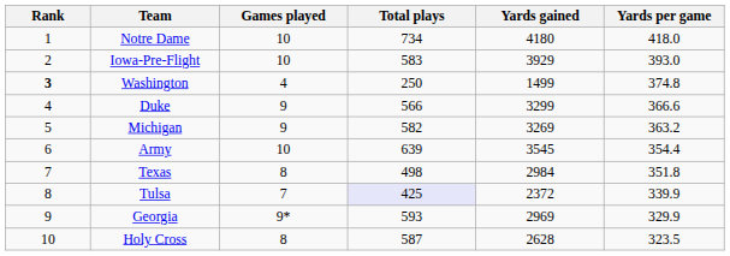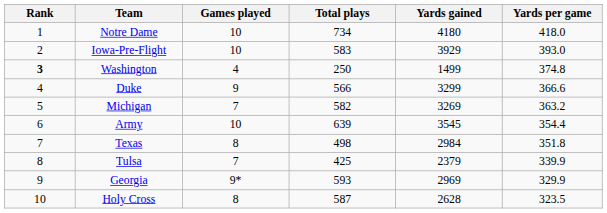 <table class="wikitable sortable">
 <tr>
 <th bgcolor="#DDDDFF" width="10%">Rank</th>
 <th bgcolor="#DDDDFF" width="15%">Team</th>
 <th bgcolor="#DDDDFF" width="15%">Games played</th>
 <th bgcolor="#DDDDFF" width="15%">Total plays</th>
 <th bgcolor="#DDDDFF" width="15%">Yards gained</th>
 <th bgcolor="#DDDDFF" width="14%">Yards per game</th>
 </tr>
 <tr align="center">
 <td>1</td>
 <td><a href='#'>Notre Dame</a></td>
 <td>10</td>
 <td>734</td>
 <td>4180</td>
 <td>418.0</td>
 </tr>
 <tr align="center">
 <td>2</td>
 <td><a href='#'>Iowa-Pre-Flight</a></td>
 <td>10</td>
 <td>583</td>
 <td>3929</td>
 <td>393.0</td>
 </tr>
 <tr align="center">
 <td><strong>3</strong></td>
 <td><a href='#'>Washington</a></td>
 <td>4</td>
 <td>250</td>
 <td>1499</td>
 <td>374.8</td>
 </tr>
 <tr align="center">
 <td>4</td>
 <td><a href='#'>Duke</a></td>
 <td>9</td>
 <td>566</td>
 <td>3299</td>
 <td>366.6</td>
 </tr>
 <tr align="center">
 <td>5</td>
 <td><a href='#'>Michigan</a></td>
-<td>9</td>
+<td>7</td>
 <td>582</td>
 <td>3269</td>
 <td>363.2</td>
 </tr>
 <tr align="center">
 <td>6</td>
 <td><a href='#'>Army</a></td>
 <td>10</td>
 <td>639</td>
 <td>3545</td>
 <td>354.4</td>
 </tr>
 <tr align="center">
 <td>7</td>
 <td><a href='#'>Texas</a></td>
 <td>8</td>
 <td>498</td>
 <td>2984</td>
 <td>351.8</td>
 </tr>
 <tr align="center">
 <td>8</td>
 <td><a href='#'>Tulsa</a></td>
 <td>7</td>
-<td style="background: lavender;">425</td>
-<td>2372</td>
+<td>425</td>
+<td>2379</td>
 <td>339.9</td>
 </tr>
 <tr align="center">
 <td>9</td>
 <td><a href='#'>Georgia</a></td>
 <td>9*</td>
 <td>593</td>
 <td>2969</td>
 <td>329.9</td>
 </tr>
 <tr align="center">
 <td>10</td>
 <td><a href='#'>Holy Cross</a></td>
 <td>8</td>
 <td>587</td>
 <td>2628</td>
 <td>323.5</td>
 </tr>
 </table>
